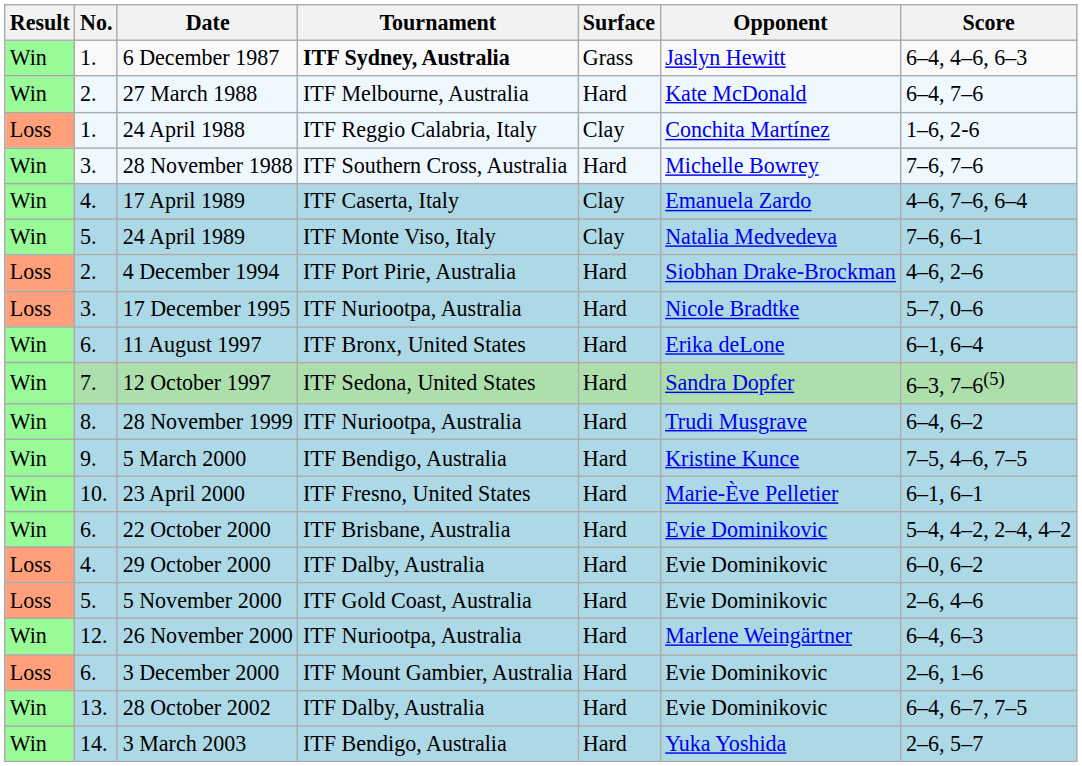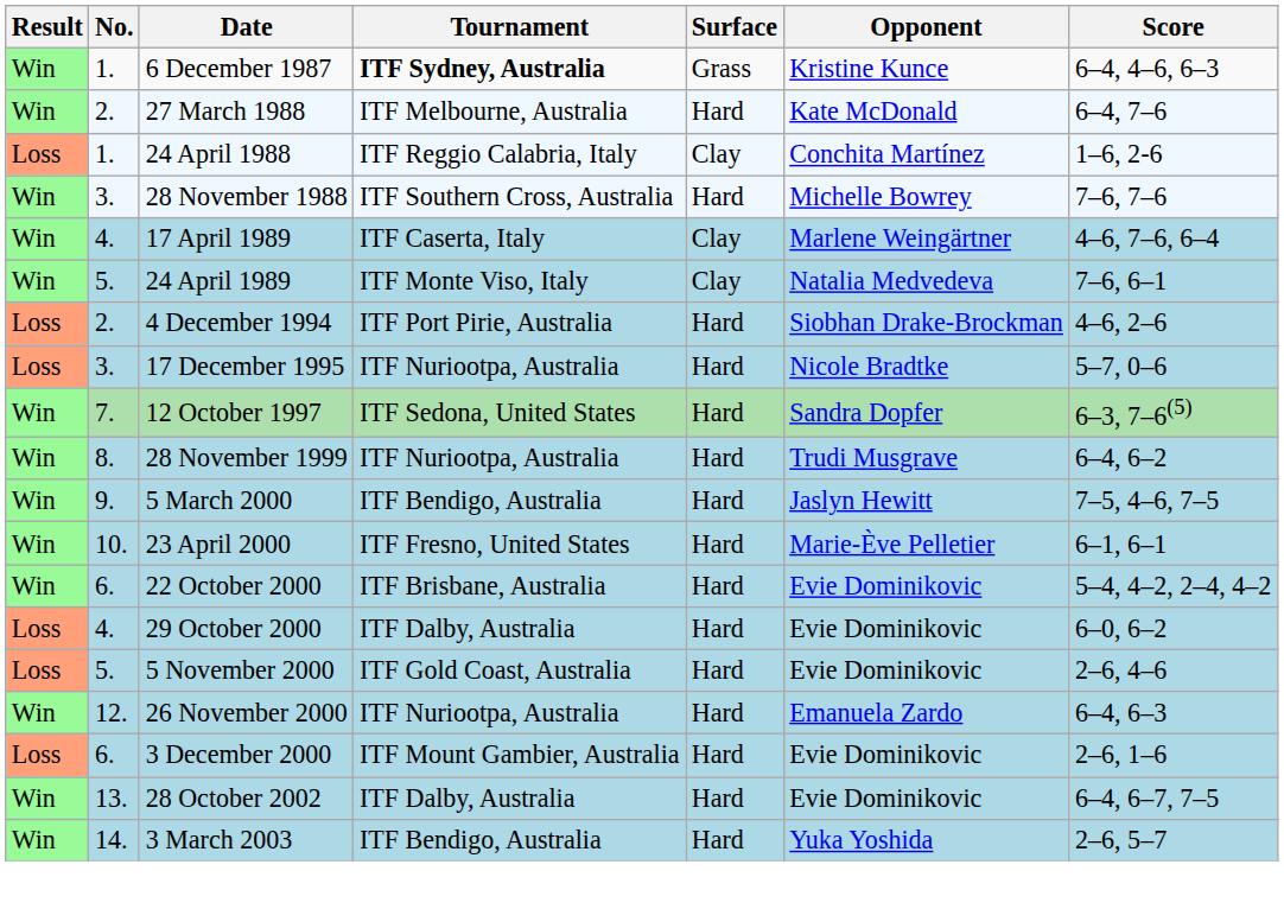 <table class="sortable wikitable" style=font-size:97%>
 <tr>
 <th>Result</th>
 <th>No.</th>
 <th>Date</th>
 <th>Tournament</th>
 <th>Surface</th>
 <th>Opponent</th>
 <th class="unsortable">Score</th>
 </tr>
 <tr>
 <td style="background:#98fb98;">Win</td>
 <td>1.</td>
 <td>6 December 1987</td>
 <td><strong>ITF Sydney, Australia</strong></td>
 <td>Grass</td>
-<td> <a href='#'>Jaslyn Hewitt</a></td>
+<td> <a href='#'>Kristine Kunce</a></td>
 <td>6–4, 4–6, 6–3</td>
 </tr>
 <tr bgcolor="#f0f8ff">
 <td style="background:#98fb98;">Win</td>
 <td>2.</td>
 <td>27 March 1988</td>
 <td>ITF Melbourne, Australia</td>
 <td>Hard</td>
 <td> <a href='#'>Kate McDonald</a></td>
 <td>6–4, 7–6</td>
 </tr>
 <tr bgcolor="#f0f8ff">
 <td style="background:#ffa07a;">Loss</td>
 <td>1.</td>
 <td>24 April 1988</td>
 <td>ITF Reggio Calabria, Italy</td>
 <td>Clay</td>
 <td> <a href='#'>Conchita Martínez</a></td>
 <td>1–6, 2-6</td>
 </tr>
 <tr style="background:#f0f8ff;">
 <td style="background:#98fb98;">Win</td>
 <td>3.</td>
 <td>28 November 1988</td>
 <td>ITF Southern Cross, Australia</td>
 <td>Hard</td>
 <td> <a href='#'>Michelle Bowrey</a></td>
 <td>7–6, 7–6</td>
 </tr>
 <tr style="background:lightblue;">
 <td style="background:#98fb98;">Win</td>
 <td>4.</td>
 <td>17 April 1989</td>
 <td>ITF Caserta, Italy</td>
 <td>Clay</td>
-<td> <a href='#'>Emanuela Zardo</a></td>
+<td> <a href='#'>Marlene Weingärtner</a></td>
 <td>4–6, 7–6, 6–4</td>
 </tr>
 <tr style="background:lightblue;">
 <td style="background:#98fb98;">Win</td>
 <td>5.</td>
 <td>24 April 1989</td>
 <td>ITF Monte Viso, Italy</td>
 <td>Clay</td>
 <td> <a href='#'>Natalia Medvedeva</a></td>
 <td>7–6, 6–1</td>
 </tr>
 <tr style="background:lightblue;">
 <td style="background:#ffa07a;">Loss</td>
 <td>2.</td>
 <td>4 December 1994</td>
 <td>ITF Port Pirie, Australia</td>
 <td>Hard</td>
 <td> <a href='#'>Siobhan Drake-Brockman</a></td>
 <td>4–6, 2–6</td>
 </tr>
 <tr style="background:lightblue;">
 <td style="background:#ffa07a;">Loss</td>
 <td>3.</td>
 <td>17 December 1995</td>
 <td>ITF Nuriootpa, Australia</td>
 <td>Hard</td>
 <td> <a href='#'>Nicole Bradtke</a></td>
 <td>5–7, 0–6</td>
 </tr>
-<tr style="background:lightblue;">
-<td style="background:#98fb98;">Win</td>
-<td>6.</td>
-<td>11 August 1997</td>
-<td>ITF Bronx, United States</td>
-<td>Hard</td>
-<td> <a href='#'>Erika deLone</a></td>
-<td>6–1, 6–4</td>
-</tr>
 <tr style="background:#addfad;">
 <td style="background:#98fb98;">Win</td>
 <td>7.</td>
 <td>12 October 1997</td>
 <td>ITF Sedona, United States</td>
 <td>Hard</td>
 <td> <a href='#'>Sandra Dopfer</a></td>
 <td>6–3, 7–6<sup>(5)</sup></td>
 </tr>
 <tr style="background:lightblue;">
 <td style="background:#98fb98;">Win</td>
 <td>8.</td>
 <td>28 November 1999</td>
 <td>ITF Nuriootpa, Australia</td>
 <td>Hard</td>
 <td> <a href='#'>Trudi Musgrave</a></td>
 <td>6–4, 6–2</td>
 </tr>
 <tr bgcolor="lightblue">
 <td style="background:#98fb98;">Win</td>
 <td>9.</td>
 <td>5 March 2000</td>
 <td>ITF Bendigo, Australia</td>
 <td>Hard</td>
-<td> <a href='#'>Kristine Kunce</a></td>
+<td> <a href='#'>Jaslyn Hewitt</a></td>
 <td>7–5, 4–6, 7–5</td>
 </tr>
 <tr bgcolor="lightblue">
 <td style="background:#98fb98;">Win</td>
 <td>10.</td>
 <td>23 April 2000</td>
 <td>ITF Fresno, United States</td>
 <td>Hard</td>
 <td> <a href='#'>Marie-Ève Pelletier</a></td>
 <td>6–1, 6–1</td>
 </tr>
 <tr style="background:lightblue;">
 <td style="background:#98fb98;">Win</td>
 <td>6.</td>
 <td>22 October 2000</td>
 <td>ITF Brisbane, Australia</td>
 <td>Hard</td>
 <td> <a href='#'>Evie Dominikovic</a></td>
 <td>5–4, 4–2, 2–4, 4–2</td>
 </tr>
 <tr style="background:lightblue;">
 <td style="background:#ffa07a;">Loss</td>
 <td>4.</td>
 <td>29 October 2000</td>
 <td>ITF Dalby, Australia</td>
 <td>Hard</td>
 <td> Evie Dominikovic</td>
 <td>6–0, 6–2</td>
 </tr>
 <tr style="background:lightblue;">
 <td style="background:#ffa07a;">Loss</td>
 <td>5.</td>
 <td>5 November 2000</td>
 <td>ITF Gold Coast, Australia</td>
 <td>Hard</td>
 <td> Evie Dominikovic</td>
 <td>2–6, 4–6</td>
 </tr>
 <tr style="background:lightblue;">
 <td style="background:#98fb98;">Win</td>
 <td>12.</td>
 <td>26 November 2000</td>
 <td>ITF Nuriootpa, Australia</td>
 <td>Hard</td>
-<td> <a href='#'>Marlene Weingärtner</a></td>
+<td> <a href='#'>Emanuela Zardo</a></td>
 <td>6–4, 6–3</td>
 </tr>
 <tr style="background:lightblue;">
 <td style="background:#ffa07a;">Loss</td>
 <td>6.</td>
 <td>3 December 2000</td>
 <td>ITF Mount Gambier, Australia</td>
 <td>Hard</td>
 <td> Evie Dominikovic</td>
 <td>2–6, 1–6</td>
 </tr>
 <tr style="background:lightblue;">
 <td style="background:#98fb98;">Win</td>
 <td>13.</td>
 <td>28 October 2002</td>
 <td>ITF Dalby, Australia</td>
 <td>Hard</td>
 <td> Evie Dominikovic</td>
 <td>6–4, 6–7, 7–5</td>
 </tr>
 <tr style="background:lightblue;">
 <td style="background:#98fb98;">Win</td>
 <td>14.</td>
 <td>3 March 2003</td>
 <td>ITF Bendigo, Australia</td>
 <td>Hard</td>
 <td> <a href='#'>Yuka Yoshida</a></td>
 <td>2–6, 5–7</td>
 </tr>
 </table>
